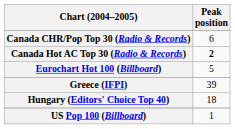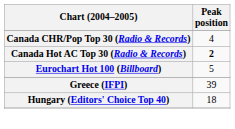 <table class="wikitable sortable plainrowheaders" style="text-align:center">
 <tr>
 <th scope="col">Chart (2004–2005)</th>
 <th scope="col">Peak<br>position</th>
 </tr>
 <tr>
 </tr>
 <tr>
 </tr>
 <tr>
 </tr>
 <tr>
 </tr>
 <tr>
 <th scope="row">Canada CHR/Pop Top 30 (<em><a href='#'>Radio & Records</a></em>)</th>
-<td>6</td>
+<td>4</td>
 </tr>
 <tr>
 <th scope="row">Canada Hot AC Top 30 (<em><a href='#'>Radio & Records</a></em>)</th>
 <td><strong>2</strong></td>
 </tr>
 <tr>
 <th scope="row"><a href='#'>Eurochart Hot 100</a> (<em><a href='#'>Billboard</a></em>)</th>
 <td>5</td>
 </tr>
 <tr>
 </tr>
 <tr>
 <th scope="row">Greece (<a href='#'>IFPI</a>)</th>
 <td>39</td>
 </tr>
 <tr>
 <th scope="row">Hungary (<a href='#'>Editors' Choice Top 40</a>)</th>
 <td>18</td>
 </tr>
 <tr>
 </tr>
 <tr>
 </tr>
 <tr>
 </tr>
 <tr>
 </tr>
 <tr>
 </tr>
 <tr>
 </tr>
 <tr>
 </tr>
 <tr>
 </tr>
 <tr>
 </tr>
 <tr>
 </tr>
 <tr>
 </tr>
 <tr>
 </tr>
 <tr>
 </tr>
 <tr>
 </tr>
 <tr>
 </tr>
 <tr>
 </tr>
-<tr>
-<th scope="row">US <a href='#'>Pop 100</a> (<em><a href='#'>Billboard</a></em>)</th>
-<td>1</td>
-</tr>
 </table>
